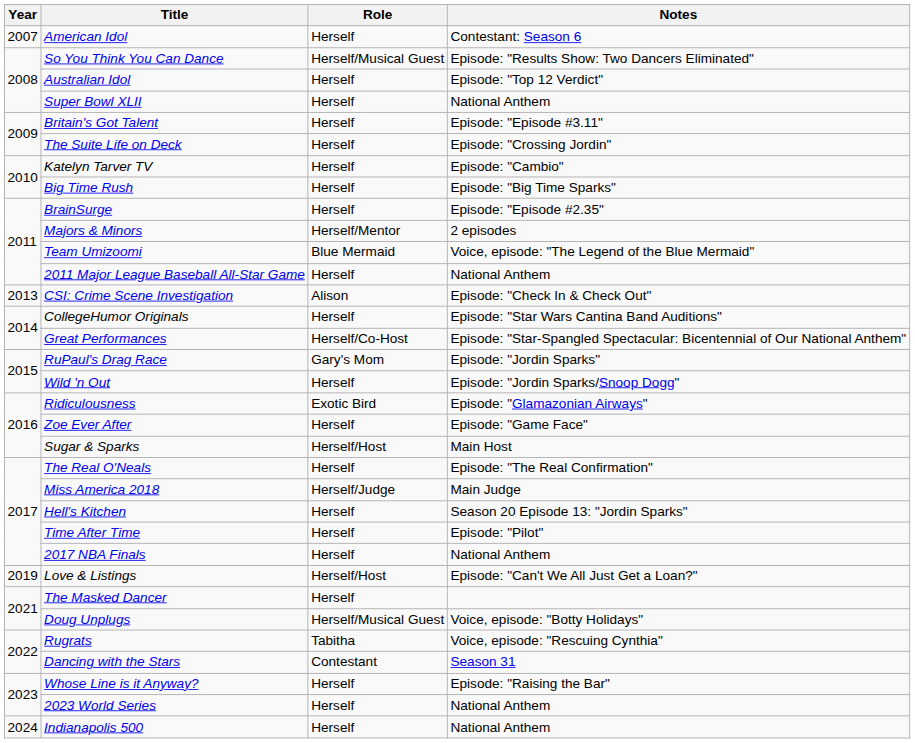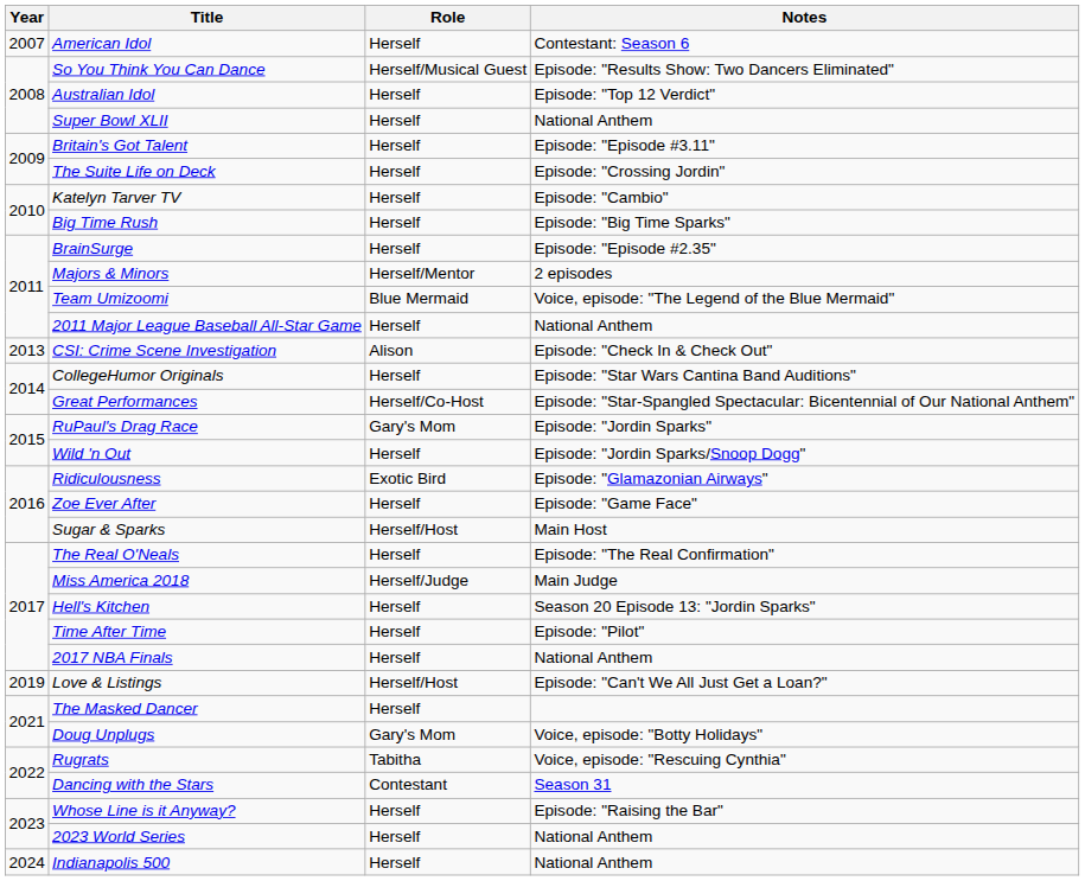 <table class="wikitable sortable">
 <tr>
 <th>Year</th>
 <th>Title</th>
 <th>Role</th>
 <th>Notes</th>
 </tr>
 <tr>
 <td>2007</td>
 <td><em><a href='#'>American Idol</a></em></td>
 <td>Herself</td>
 <td>Contestant: <a href='#'>Season 6</a></td>
 </tr>
 <tr>
 <td rowspan="3">2008</td>
 <td><em><a href='#'>So You Think You Can Dance</a></em></td>
 <td>Herself/Musical Guest</td>
 <td>Episode: "Results Show: Two Dancers Eliminated"</td>
 </tr>
 <tr>
 <td><em><a href='#'>Australian Idol</a></em></td>
 <td>Herself</td>
 <td>Episode: "Top 12 Verdict"</td>
 </tr>
 <tr>
 <td><em><a href='#'>Super Bowl XLII</a></em></td>
 <td>Herself</td>
 <td>National Anthem</td>
 </tr>
 <tr>
 <td rowspan="2">2009</td>
 <td><em><a href='#'>Britain's Got Talent</a></em></td>
 <td>Herself</td>
 <td>Episode: "Episode #3.11"</td>
 </tr>
 <tr>
 <td><em><a href='#'>The Suite Life on Deck</a></em></td>
 <td>Herself</td>
 <td>Episode: "Crossing Jordin"</td>
 </tr>
 <tr>
 <td rowspan="2">2010</td>
 <td><em>Katelyn Tarver TV</em></td>
 <td>Herself</td>
 <td>Episode: "Cambio"</td>
 </tr>
 <tr>
 <td><em><a href='#'>Big Time Rush</a></em></td>
 <td>Herself</td>
 <td>Episode: "Big Time Sparks"</td>
 </tr>
 <tr>
 <td rowspan="4">2011</td>
 <td><em><a href='#'>BrainSurge</a></em></td>
 <td>Herself</td>
 <td>Episode: "Episode #2.35"</td>
 </tr>
 <tr>
 <td><em><a href='#'>Majors & Minors</a></em></td>
 <td>Herself/Mentor</td>
 <td>2 episodes</td>
 </tr>
 <tr>
 <td><em><a href='#'>Team Umizoomi</a></em></td>
 <td>Blue Mermaid</td>
 <td>Voice, episode: "The Legend of the Blue Mermaid"</td>
 </tr>
 <tr>
 <td><em><a href='#'>2011 Major League Baseball All-Star Game</a></em></td>
 <td>Herself</td>
 <td>National Anthem</td>
 </tr>
 <tr>
 <td>2013</td>
 <td><em><a href='#'>CSI: Crime Scene Investigation</a></em></td>
 <td>Alison</td>
 <td>Episode: "Check In & Check Out"</td>
 </tr>
 <tr>
 <td rowspan="2">2014</td>
 <td><em>CollegeHumor Originals</em></td>
 <td>Herself</td>
 <td>Episode: "Star Wars Cantina Band Auditions"</td>
 </tr>
 <tr>
 <td><em><a href='#'>Great Performances</a></em></td>
 <td>Herself/Co-Host</td>
 <td>Episode: "Star-Spangled Spectacular: Bicentennial of Our National Anthem"</td>
 </tr>
 <tr>
 <td rowspan="2">2015</td>
 <td><em><a href='#'>RuPaul's Drag Race</a></em></td>
 <td>Gary's Mom</td>
 <td>Episode: "Jordin Sparks"</td>
 </tr>
 <tr>
 <td><em><a href='#'>Wild 'n Out</a></em></td>
 <td>Herself</td>
 <td>Episode: "Jordin Sparks/<a href='#'>Snoop Dogg</a>"</td>
 </tr>
 <tr>
 <td rowspan="3">2016</td>
 <td><em><a href='#'>Ridiculousness</a></em></td>
 <td>Exotic Bird</td>
 <td>Episode: "<a href='#'>Glamazonian Airways</a>"</td>
 </tr>
 <tr>
 <td><em><a href='#'>Zoe Ever After</a></em></td>
 <td>Herself</td>
 <td>Episode: "Game Face"</td>
 </tr>
 <tr>
 <td><em>Sugar & Sparks</em> </td>
 <td>Herself/Host</td>
 <td>Main Host</td>
 </tr>
 <tr>
 <td rowspan="5">2017</td>
 <td><em><a href='#'>The Real O'Neals</a></em></td>
 <td>Herself</td>
 <td>Episode: "The Real Confirmation"</td>
 </tr>
 <tr>
 <td><em><a href='#'>Miss America 2018</a></em> </td>
 <td>Herself/Judge</td>
 <td>Main Judge</td>
 </tr>
 <tr>
 <td><em><a href='#'>Hell's Kitchen</a></em></td>
 <td>Herself</td>
 <td>Season 20 Episode 13: "Jordin Sparks"</td>
 </tr>
 <tr>
 <td><em><a href='#'>Time After Time</a></em> </td>
 <td>Herself</td>
 <td>Episode: "Pilot"</td>
 </tr>
 <tr>
 <td><em><a href='#'>2017 NBA Finals</a></em></td>
 <td>Herself</td>
 <td>National Anthem</td>
 </tr>
 <tr>
 <td>2019</td>
 <td><em>Love & Listings</em></td>
 <td>Herself/Host</td>
 <td>Episode: "Can't We All Just Get a Loan?"</td>
 </tr>
 <tr>
 <td rowspan="2">2021</td>
 <td><em><a href='#'>The Masked Dancer</a></em></td>
 <td>Herself</td>
 <td></td>
 </tr>
 <tr>
 <td><em><a href='#'>Doug Unplugs</a></em></td>
-<td>Herself/Musical Guest</td>
+<td>Gary's Mom</td>
 <td>Voice, episode: "Botty Holidays"</td>
 </tr>
 <tr>
 <td rowspan="2">2022</td>
 <td><em><a href='#'>Rugrats</a></em></td>
 <td>Tabitha</td>
 <td>Voice, episode: "Rescuing Cynthia"</td>
 </tr>
 <tr>
 <td><em><a href='#'>Dancing with the Stars</a></em></td>
 <td>Contestant</td>
 <td><a href='#'>Season 31</a></td>
 </tr>
 <tr>
 <td rowspan="2">2023</td>
 <td><em><a href='#'>Whose Line is it Anyway?</a></em></td>
 <td>Herself</td>
 <td>Episode: "Raising the Bar"</td>
 </tr>
 <tr>
 <td><em><a href='#'>2023 World Series</a></em></td>
 <td>Herself</td>
 <td>National Anthem</td>
 </tr>
 <tr>
 <td>2024</td>
 <td><em><a href='#'>Indianapolis 500</a></em></td>
 <td>Herself</td>
 <td>National Anthem</td>
 </tr>
 </table>
